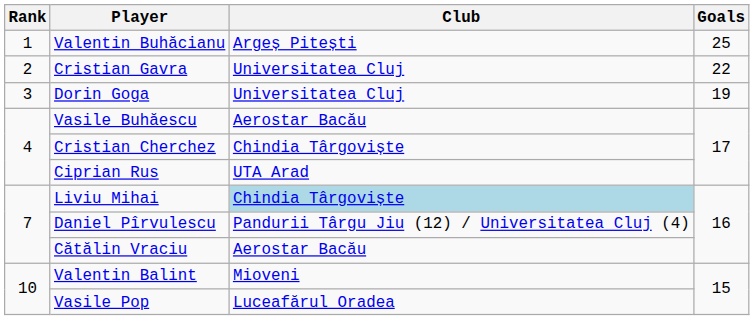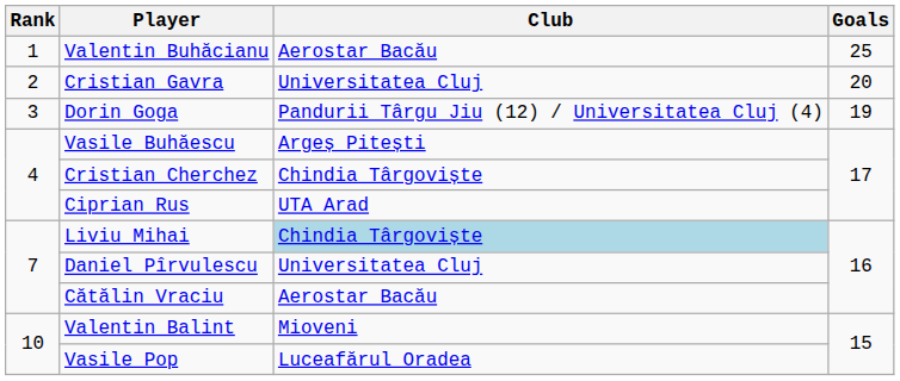 <table class="wikitable">
 <tr>
 <th>Rank</th>
 <th>Player</th>
 <th>Club</th>
 <th>Goals</th>
 </tr>
 <tr>
 <td rowspan=1 align=center>1</td>
 <td> <a href='#'>Valentin Buhăcianu</a></td>
-<td><a href='#'>Argeș Pitești</a></td>
+<td><a href='#'>Aerostar Bacău</a></td>
 <td rowspan=1 align=center>25</td>
 </tr>
 <tr>
 <td rowspan=1 align=center>2</td>
 <td> <a href='#'>Cristian Gavra</a></td>
 <td><a href='#'>Universitatea Cluj</a></td>
-<td rowspan=1 align=center>22</td>
+<td rowspan=1 align=center>20</td>
 </tr>
 <tr>
 <td rowspan=1 align=center>3</td>
 <td> <a href='#'>Dorin Goga</a></td>
-<td><a href='#'>Universitatea Cluj</a></td>
+<td><a href='#'>Pandurii Târgu Jiu</a> (12) / <a href='#'>Universitatea Cluj</a> (4)</td>
 <td rowspan=1 align=center>19</td>
 </tr>
 <tr>
 <td rowspan=3 align=center>4</td>
 <td> <a href='#'>Vasile Buhăescu</a></td>
-<td><a href='#'>Aerostar Bacău</a></td>
+<td><a href='#'>Argeș Pitești</a></td>
 <td rowspan=3 align=center>17</td>
 </tr>
 <tr>
 <td> <a href='#'>Cristian Cherchez</a></td>
 <td><a href='#'>Chindia Târgoviște</a></td>
 </tr>
 <tr>
 <td> <a href='#'>Ciprian Rus</a></td>
 <td><a href='#'>UTA Arad</a></td>
 </tr>
 <tr>
 <td rowspan=3 align=center>7</td>
 <td> <a href='#'>Liviu Mihai</a></td>
 <td style="background: lightblue;"><a href='#'>Chindia Târgoviște</a></td>
 <td rowspan=3 align=center>16</td>
 </tr>
 <tr>
 <td> <a href='#'>Daniel Pîrvulescu</a></td>
-<td><a href='#'>Pandurii Târgu Jiu</a> (12) / <a href='#'>Universitatea Cluj</a> (4)</td>
+<td><a href='#'>Universitatea Cluj</a></td>
 </tr>
 <tr>
 <td> <a href='#'>Cătălin Vraciu</a></td>
 <td><a href='#'>Aerostar Bacău</a></td>
 </tr>
 <tr>
 <td rowspan=2 align=center>10</td>
 <td> <a href='#'>Valentin Balint</a></td>
 <td><a href='#'>Mioveni</a></td>
 <td rowspan=2 align=center>15</td>
 </tr>
 <tr>
 <td> <a href='#'>Vasile Pop</a></td>
 <td><a href='#'>Luceafărul Oradea</a></td>
 </tr>
 </table>
